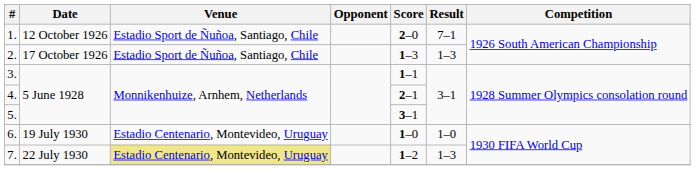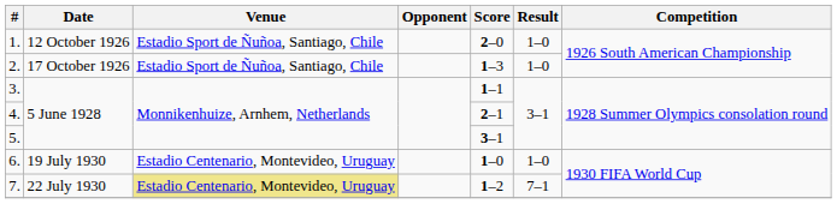 <table class="wikitable sortable" style="font-size:100%">
 <tr>
 <th>#</th>
 <th>Date</th>
 <th>Venue</th>
 <th>Opponent</th>
 <th>Score</th>
 <th>Result</th>
 <th>Competition</th>
 </tr>
 <tr>
 <td align=center>1.</td>
 <td>12 October 1926</td>
 <td><a href='#'>Estadio Sport de Ñuñoa</a>, Santiago, <a href='#'>Chile</a></td>
 <td></td>
 <td align=center><strong>2</strong>–0</td>
-<td align=center>7–1</td>
+<td align=center>1–0</td>
 <td rowspan=2><a href='#'>1926 South American Championship</a></td>
 </tr>
 <tr>
 <td align=center>2.</td>
 <td>17 October 1926</td>
 <td><a href='#'>Estadio Sport de Ñuñoa</a>, Santiago, <a href='#'>Chile</a></td>
 <td></td>
 <td align=center><strong>1</strong>–3</td>
-<td align=center>1–3</td>
+<td align=center>1–0</td>
 </tr>
 <tr>
 <td align=center>3.</td>
 <td rowspan=3>5 June 1928</td>
 <td rowspan=3><a href='#'>Monnikenhuize</a>, Arnhem, <a href='#'>Netherlands</a></td>
 <td rowspan=3></td>
 <td align=center><strong>1</strong>–1</td>
 <td rowspan=3 align=center>3–1</td>
 <td rowspan=3><a href='#'>1928 Summer Olympics consolation round</a></td>
 </tr>
 <tr>
 <td align=center>4.</td>
 <td align=center><strong>2</strong>–1</td>
 </tr>
 <tr>
 <td align=center>5.</td>
 <td align=center><strong>3</strong>–1</td>
 </tr>
 <tr>
 <td align=center>6.</td>
 <td>19 July 1930</td>
 <td><a href='#'>Estadio Centenario</a>, Montevideo, <a href='#'>Uruguay</a></td>
 <td></td>
 <td align=center><strong>1</strong>–0</td>
 <td align=center>1–0</td>
 <td rowspan=2><a href='#'>1930 FIFA World Cup</a></td>
 </tr>
 <tr>
 <td align=center>7.</td>
 <td>22 July 1930</td>
 <td style="background: khaki;"><a href='#'>Estadio Centenario</a>, Montevideo, <a href='#'>Uruguay</a></td>
 <td></td>
 <td align=center><strong>1</strong>–2</td>
-<td align=center>1–3</td>
+<td align=center>7–1</td>
 </tr>
 <tr>
 </tr>
 </table>
